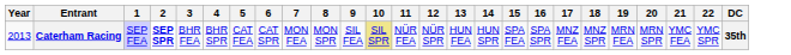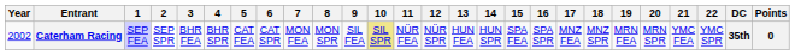 <table class="wikitable" style="text-align:center; font-size:85%">
 <tr>
 <th>Year</th>
 <th>Entrant</th>
 <th>1</th>
 <th>2</th>
 <th>3</th>
 <th>4</th>
 <th>5</th>
 <th>6</th>
 <th>7</th>
 <th>8</th>
 <th>9</th>
 <th>10</th>
 <th>11</th>
 <th>12</th>
 <th>13</th>
 <th>14</th>
 <th>15</th>
 <th>16</th>
 <th>17</th>
 <th>18</th>
 <th>19</th>
 <th>20</th>
 <th>21</th>
 <th>22</th>
 <th>DC</th>
+<th>Points</th>
 </tr>
 <tr>
-<td><a href='#'>2013</a></td>
+<td><a href='#'>2002</a></td>
 <th nowrap><a href='#'>Caterham Racing</a></th>
 <td style="background:#CFCFFF;"><a href='#'>SEP<br>FEA</a><br></td>
-<td style="background:#FFFFFF;"><strong><a href='#'>SEP<br>SPR</a><br></strong></td>
+<td style="background:#FFFFFF;"><a href='#'>SEP<br>SPR</a><br></td>
 <td><a href='#'>BHR<br>FEA</a></td>
 <td><a href='#'>BHR<br>SPR</a></td>
 <td><a href='#'>CAT<br>FEA</a></td>
 <td><a href='#'>CAT<br>SPR</a></td>
 <td><a href='#'>MON<br>FEA</a></td>
 <td><a href='#'>MON<br>SPR</a></td>
 <td><a href='#'>SIL<br>FEA</a></td>
 <td style="background: khaki;"><a href='#'>SIL<br>SPR</a></td>
 <td><a href='#'>NÜR<br>FEA</a></td>
 <td><a href='#'>NÜR<br>SPR</a></td>
 <td><a href='#'>HUN<br>FEA</a></td>
 <td><a href='#'>HUN<br>SPR</a></td>
 <td><a href='#'>SPA<br>FEA</a></td>
 <td><a href='#'>SPA<br>SPR</a></td>
 <td><a href='#'>MNZ<br>FEA</a></td>
 <td><a href='#'>MNZ<br>SPR</a></td>
 <td><a href='#'>MRN<br>FEA</a></td>
 <td><a href='#'>MRN<br>SPR</a></td>
 <td><a href='#'>YMC<br>FEA</a></td>
 <td><a href='#'>YMC<br>SPR</a></td>
 <th>35th</th>
+<th>0</th>
 </tr>
 </table>
